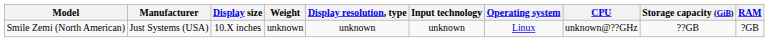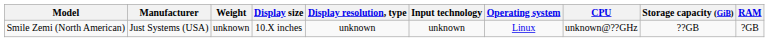 <table class="wikitable sortable" style="font-size: 85%; text-align: center; width: auto;">
 <tr>
 <th>Model</th>
 <th>Manufacturer</th>
+<th>Weight</th>
 <th><a href='#'>Display</a> size</th>
-<th>Weight</th>
 <th><a href='#'>Display resolution</a>, type</th>
 <th>Input technology</th>
 <th><a href='#'>Operating system</a></th>
 <th><a href='#'>CPU</a></th>
 <th>Storage capacity <small>(<a href='#'>GiB</a>)</small></th>
 <th><a href='#'>RAM</a> <small></small></th>
 </tr>
 <tr>
 <td align=left>Smile Zemi (North American)</td>
 <td>Just Systems (USA)</td>
+<td>unknown</td>
 <td>10.X inches</td>
-<td>unknown</td>
 <td>unknown</td>
 <td>unknown</td>
 <td><a href='#'>Linux</a></td>
 <td>unknown@??GHz</td>
 <td>??GB</td>
 <td>?GB</td>
 </tr>
 </table>
